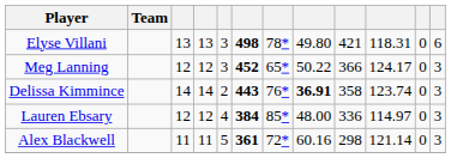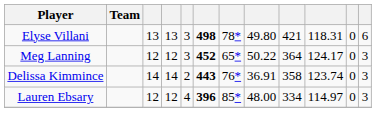 <table class="wikitable sortable" style="text-align:center">
 <tr>
 <th class="unsortable">Player</th>
 <th>Team</th>
 <th></th>
 <th></th>
 <th></th>
 <th></th>
 <th></th>
 <th></th>
 <th></th>
 <th></th>
 <th></th>
 <th></th>
 </tr>
 <tr>
 <td><a href='#'>Elyse Villani</a></td>
 <td style="text-align:left;"></td>
 <td>13</td>
 <td>13</td>
 <td>3</td>
 <td><strong>498</strong></td>
 <td>78<a href='#'>*</a></td>
 <td>49.80</td>
 <td>421</td>
 <td>118.31</td>
 <td>0</td>
 <td>6</td>
 </tr>
 <tr>
 <td><a href='#'>Meg Lanning</a></td>
 <td style="text-align:left;"></td>
 <td>12</td>
 <td>12</td>
 <td>3</td>
 <td><strong>452</strong></td>
 <td>65<a href='#'>*</a></td>
 <td>50.22</td>
-<td>366</td>
+<td>364</td>
 <td>124.17</td>
 <td>0</td>
 <td>3</td>
 </tr>
 <tr>
 <td><a href='#'>Delissa Kimmince</a></td>
 <td style="text-align:left;"></td>
 <td>14</td>
 <td>14</td>
 <td>2</td>
 <td><strong>443</strong></td>
 <td>76<a href='#'>*</a></td>
-<td><strong>36.91</strong></td>
+<td>36.91</td>
 <td>358</td>
 <td>123.74</td>
 <td>0</td>
 <td>3</td>
 </tr>
 <tr>
 <td><a href='#'>Lauren Ebsary</a></td>
 <td style="text-align:left;"></td>
 <td>12</td>
 <td>12</td>
 <td>4</td>
-<td><strong>384</strong></td>
+<td><strong>396</strong></td>
 <td>85<a href='#'>*</a></td>
 <td>48.00</td>
-<td>336</td>
+<td>334</td>
 <td>114.97</td>
-<td>0</td>
-<td>3</td>
-</tr>
-<tr>
-<td><a href='#'>Alex Blackwell</a></td>
-<td style="text-align:left;"></td>
-<td>11</td>
-<td>11</td>
-<td>5</td>
-<td><strong>361</strong></td>
-<td>72<a href='#'>*</a></td>
-<td>60.16</td>
-<td>298</td>
-<td>121.14</td>
 <td>0</td>
 <td>3</td>
 </tr>
 <tr>
 </tr>
 </table>
